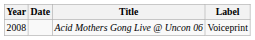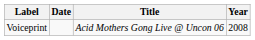 <table class="wikitable">
 <tr>
-<th>Year</th>
+<th>Label</th>
 <th>Date</th>
 <th>Title</th>
-<th>Label</th>
+<th>Year</th>
 </tr>
 <tr>
-<td>2008</td>
+<td>Voiceprint</td>
 <td></td>
 <td><em>Acid Mothers Gong Live @ Uncon 06</em></td>
-<td>Voiceprint</td>
+<td>2008</td>
 </tr>
 </table>
